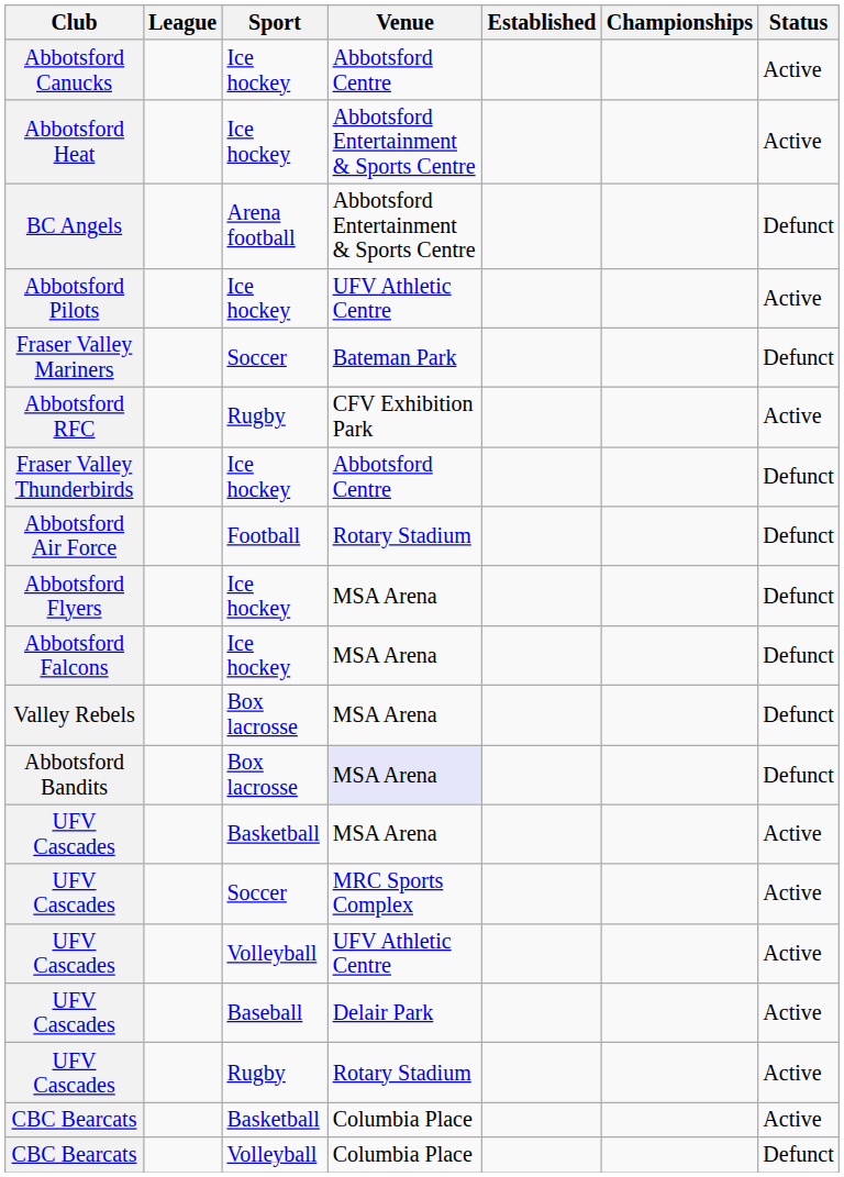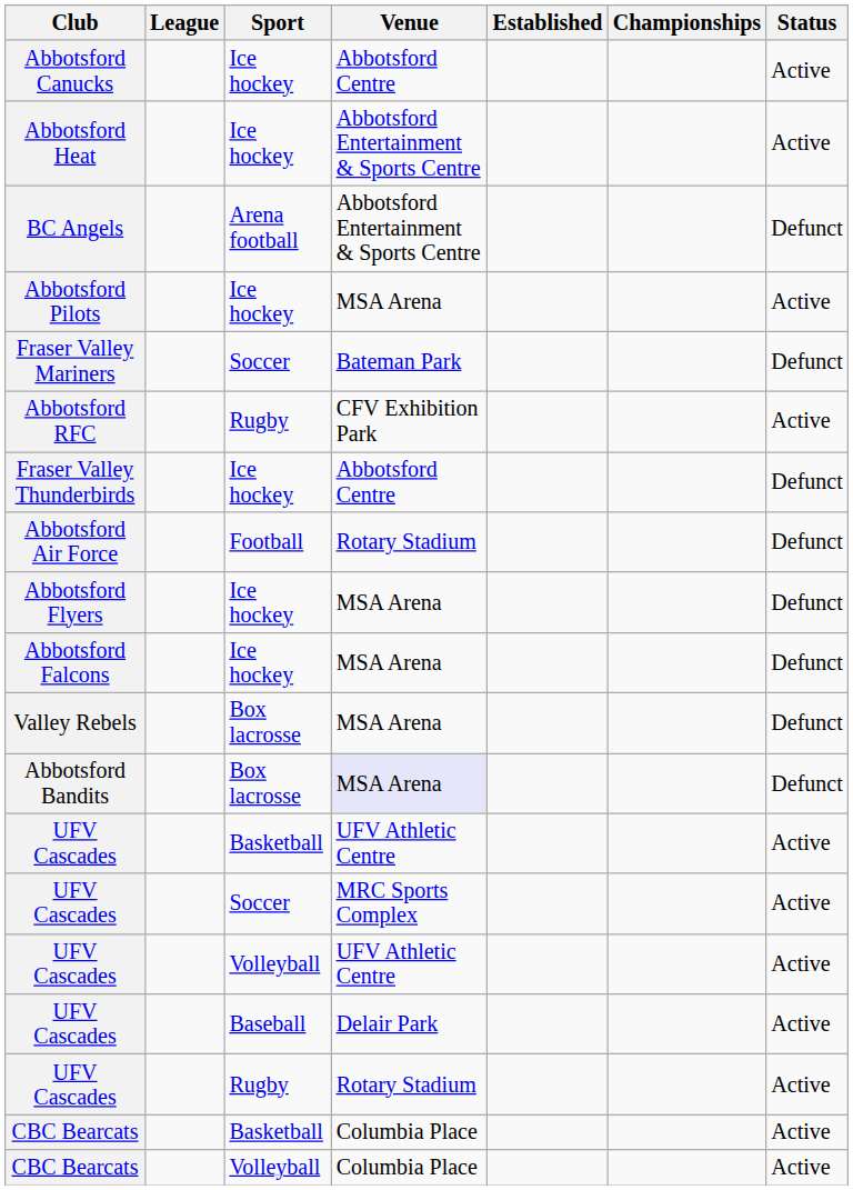 <table class="wikitable sortable">
 <tr>
 <th scope="col">Club</th>
 <th scope="col">League</th>
 <th scope="col">Sport</th>
 <th scope="col">Venue</th>
 <th scope="col">Established</th>
 <th scope="col">Championships</th>
 <th scope="col">Status</th>
 </tr>
 <tr>
 <th scope="row" style="font-weight: normal;"><a href='#'>Abbotsford Canucks</a></th>
 <td></td>
 <td><a href='#'>Ice hockey</a></td>
 <td><a href='#'>Abbotsford Centre</a></td>
 <td></td>
 <td></td>
 <td>Active</td>
 </tr>
 <tr>
 <th scope="row" style="font-weight: normal;"><a href='#'>Abbotsford Heat</a></th>
 <td></td>
 <td><a href='#'>Ice hockey</a></td>
 <td><a href='#'>Abbotsford Entertainment & Sports Centre</a></td>
 <td></td>
 <td></td>
 <td>Active</td>
 </tr>
 <tr>
 <th scope="row" style="font-weight: normal;"><a href='#'>BC Angels</a></th>
 <td></td>
 <td><a href='#'>Arena football</a></td>
 <td>Abbotsford Entertainment & Sports Centre</td>
 <td></td>
 <td></td>
 <td>Defunct</td>
 </tr>
 <tr>
 <th scope="row" style="font-weight: normal;"><a href='#'>Abbotsford Pilots</a></th>
 <td></td>
 <td><a href='#'>Ice hockey</a></td>
-<td><a href='#'>UFV Athletic Centre</a></td>
+<td>MSA Arena</td>
 <td></td>
 <td></td>
 <td>Active</td>
 </tr>
 <tr>
 <th scope="row" style="font-weight: normal;"><a href='#'>Fraser Valley Mariners</a></th>
 <td></td>
 <td><a href='#'>Soccer</a></td>
 <td><a href='#'>Bateman Park</a></td>
 <td></td>
 <td></td>
 <td>Defunct</td>
 </tr>
 <tr>
 <th scope="row" style="font-weight: normal;"><a href='#'>Abbotsford RFC</a></th>
 <td></td>
 <td><a href='#'>Rugby</a></td>
 <td>CFV Exhibition Park</td>
 <td></td>
 <td></td>
 <td>Active</td>
 </tr>
 <tr>
 <th scope="row" style="font-weight: normal;"><a href='#'>Fraser Valley Thunderbirds</a></th>
 <td></td>
 <td><a href='#'>Ice hockey</a></td>
 <td><a href='#'>Abbotsford Centre</a></td>
 <td></td>
 <td></td>
 <td>Defunct</td>
 </tr>
 <tr>
 <th scope="row" style="font-weight: normal;"><a href='#'>Abbotsford Air Force</a></th>
 <td></td>
 <td><a href='#'>Football</a></td>
 <td><a href='#'>Rotary Stadium</a></td>
 <td></td>
 <td></td>
 <td>Defunct</td>
 </tr>
 <tr>
 <th scope="row" style="font-weight: normal;"><a href='#'>Abbotsford Flyers</a></th>
 <td></td>
 <td><a href='#'>Ice hockey</a></td>
 <td>MSA Arena</td>
 <td></td>
 <td></td>
 <td>Defunct</td>
 </tr>
 <tr>
 <th scope="row" style="font-weight: normal;"><a href='#'>Abbotsford Falcons</a></th>
 <td></td>
 <td><a href='#'>Ice hockey</a></td>
 <td>MSA Arena</td>
 <td></td>
 <td></td>
 <td>Defunct</td>
 </tr>
 <tr>
 <th scope="row" style="font-weight: normal;">Valley Rebels</th>
 <td></td>
 <td><a href='#'>Box lacrosse</a></td>
 <td>MSA Arena</td>
 <td></td>
 <td></td>
 <td>Defunct</td>
 </tr>
 <tr>
 <th scope="row" style="font-weight: normal;">Abbotsford Bandits</th>
 <td></td>
 <td><a href='#'>Box lacrosse</a></td>
 <td style="background: lavender;">MSA Arena</td>
 <td></td>
 <td></td>
 <td>Defunct</td>
 </tr>
 <tr>
 <th scope="row" style="font-weight: normal;"><a href='#'>UFV Cascades</a></th>
 <td></td>
 <td><a href='#'>Basketball</a></td>
-<td>MSA Arena</td>
+<td><a href='#'>UFV Athletic Centre</a></td>
 <td></td>
 <td></td>
 <td>Active</td>
 </tr>
 <tr>
 <th scope="row" style="font-weight: normal;"><a href='#'>UFV Cascades</a></th>
 <td></td>
 <td><a href='#'>Soccer</a></td>
 <td><a href='#'>MRC Sports Complex</a></td>
 <td></td>
 <td></td>
 <td>Active</td>
 </tr>
 <tr>
 <th scope="row" style="font-weight: normal;"><a href='#'>UFV Cascades</a></th>
 <td></td>
 <td><a href='#'>Volleyball</a></td>
 <td><a href='#'>UFV Athletic Centre</a></td>
 <td></td>
 <td></td>
 <td>Active</td>
 </tr>
 <tr>
 <th scope="row" style="font-weight: normal;"><a href='#'>UFV Cascades</a></th>
 <td></td>
 <td><a href='#'>Baseball</a></td>
 <td><a href='#'>Delair Park</a></td>
 <td></td>
 <td></td>
 <td>Active</td>
 </tr>
 <tr>
 <th scope="row" style="font-weight: normal;"><a href='#'>UFV Cascades</a></th>
 <td></td>
 <td><a href='#'>Rugby</a></td>
 <td><a href='#'>Rotary Stadium</a></td>
 <td></td>
 <td></td>
 <td>Active</td>
 </tr>
 <tr>
 <th scope="row" style="font-weight: normal;"><a href='#'>CBC Bearcats</a></th>
 <td></td>
 <td><a href='#'>Basketball</a></td>
 <td>Columbia Place</td>
 <td></td>
 <td></td>
 <td>Active</td>
 </tr>
 <tr>
 <th scope="row" style="font-weight: normal;"><a href='#'>CBC Bearcats</a></th>
 <td></td>
 <td><a href='#'>Volleyball</a></td>
 <td>Columbia Place</td>
 <td></td>
 <td></td>
-<td>Defunct</td>
+<td>Active</td>
 </tr>
 </table>
